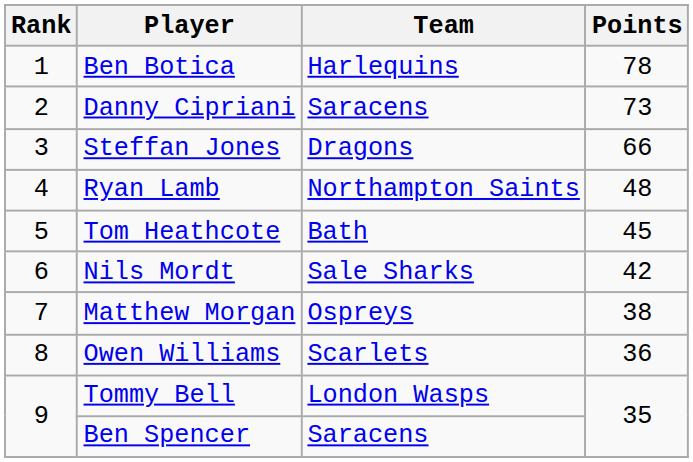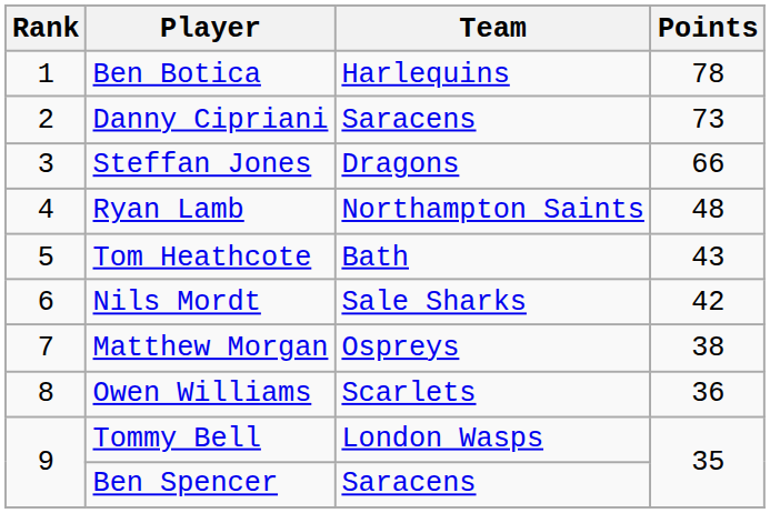 <table class="wikitable" style="text-align:center">
 <tr>
 <th>Rank</th>
 <th>Player</th>
 <th>Team</th>
 <th>Points</th>
 </tr>
 <tr>
 <td>1</td>
 <td align=left><a href='#'>Ben Botica</a></td>
 <td align=left> <a href='#'>Harlequins</a></td>
 <td>78</td>
 </tr>
 <tr>
 <td>2</td>
 <td align=left><a href='#'>Danny Cipriani</a></td>
 <td align=left> <a href='#'>Saracens</a></td>
 <td>73</td>
 </tr>
 <tr>
 <td>3</td>
 <td align=left><a href='#'>Steffan Jones</a></td>
 <td align=left> <a href='#'>Dragons</a></td>
 <td>66</td>
 </tr>
 <tr>
 <td>4</td>
 <td align=left><a href='#'>Ryan Lamb</a></td>
 <td align=left> <a href='#'>Northampton Saints</a></td>
 <td>48</td>
 </tr>
 <tr>
 <td>5</td>
 <td align=left><a href='#'>Tom Heathcote</a></td>
 <td align=left> <a href='#'>Bath</a></td>
-<td>45</td>
+<td>43</td>
 </tr>
 <tr>
 <td>6</td>
 <td align=left><a href='#'>Nils Mordt</a></td>
 <td align=left> <a href='#'>Sale Sharks</a></td>
 <td>42</td>
 </tr>
 <tr>
 <td>7</td>
 <td align=left><a href='#'>Matthew Morgan</a></td>
 <td align=left> <a href='#'>Ospreys</a></td>
 <td>38</td>
 </tr>
 <tr>
 <td>8</td>
 <td align=left><a href='#'>Owen Williams</a></td>
 <td align=left> <a href='#'>Scarlets</a></td>
 <td>36</td>
 </tr>
 <tr>
 <td rowspan=2>9</td>
 <td align=left><a href='#'>Tommy Bell</a></td>
 <td align=left> <a href='#'>London Wasps</a></td>
 <td rowspan=2>35</td>
 </tr>
 <tr>
 <td align=left><a href='#'>Ben Spencer</a></td>
 <td align=left> <a href='#'>Saracens</a></td>
 </tr>
 </table>
